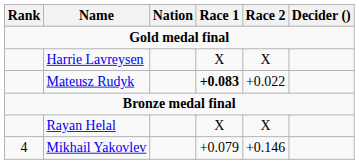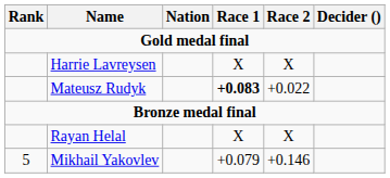 <table class="wikitable" style="text-align:center">
 <tr>
 <th>Rank</th>
 <th>Name</th>
 <th>Nation</th>
 <th>Race 1</th>
 <th>Race 2</th>
 <th>Decider ()</th>
 </tr>
 <tr>
 <td colspan=6><strong>Gold medal final</strong></td>
 </tr>
 <tr>
 <td></td>
 <td align=left><a href='#'>Harrie Lavreysen</a></td>
 <td align=left></td>
 <td>X</td>
 <td>X</td>
 <td></td>
 </tr>
 <tr>
 <td></td>
 <td align=left><a href='#'>Mateusz Rudyk</a></td>
 <td align=left></td>
 <td><strong>+0.083</strong></td>
 <td>+0.022</td>
 <td></td>
 </tr>
 <tr>
 <td colspan=6><strong>Bronze medal final</strong></td>
 </tr>
 <tr>
 <td></td>
 <td align=left><a href='#'>Rayan Helal</a></td>
 <td align=left></td>
 <td>X</td>
 <td>X</td>
 <td></td>
 </tr>
 <tr>
-<td>4</td>
+<td>5</td>
 <td align=left><a href='#'>Mikhail Yakovlev</a></td>
 <td align=left></td>
 <td>+0.079</td>
 <td>+0.146</td>
 <td></td>
 </tr>
 </table>
